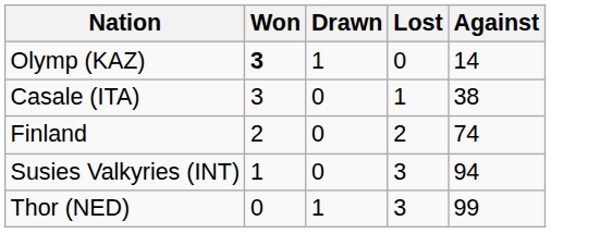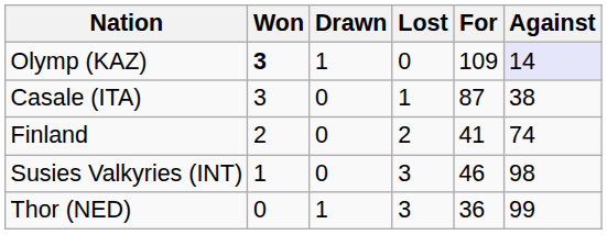 <table class="wikitable">
 <tr>
 <th>Nation</th>
 <th>Won</th>
 <th>Drawn</th>
 <th>Lost</th>
+<th>For</th>
 <th>Against</th>
 </tr>
 <tr>
 <td>Olymp (KAZ)</td>
 <td><strong>3</strong></td>
 <td>1</td>
 <td>0</td>
-<td>14</td>
+<td>109</td>
+<td style="background: lavender;">14</td>
 </tr>
 <tr>
 <td>Casale (ITA)</td>
 <td>3</td>
 <td>0</td>
 <td>1</td>
+<td>87</td>
 <td>38</td>
 </tr>
 <tr>
 <td>Finland</td>
 <td>2</td>
 <td>0</td>
 <td>2</td>
+<td>41</td>
 <td>74</td>
 </tr>
 <tr>
 <td>Susies Valkyries (INT)</td>
 <td>1</td>
 <td>0</td>
 <td>3</td>
-<td>94</td>
+<td>46</td>
+<td>98</td>
 </tr>
 <tr>
 <td>Thor (NED)</td>
 <td>0</td>
 <td>1</td>
 <td>3</td>
+<td>36</td>
 <td>99</td>
 </tr>
 </table>
